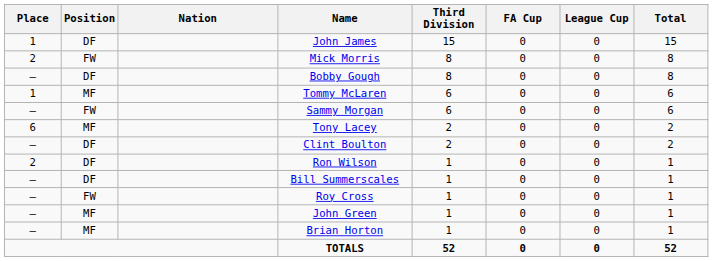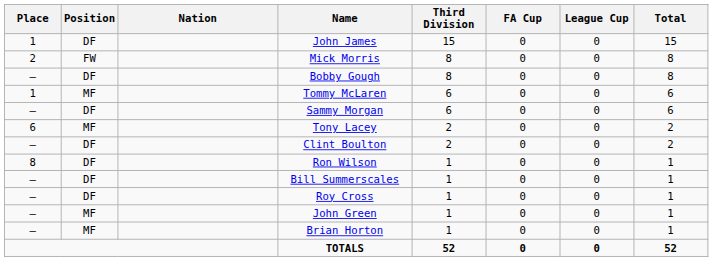 <table class="wikitable" style="font-size: 95%; text-align: center;">
 <tr>
 <th width=60>Place</th>
 <th width=60>Position</th>
 <th width=180>Nation</th>
 <th width=150>Name</th>
 <th width=80>Third Division</th>
 <th width=80>FA Cup</th>
 <th width=80>League Cup</th>
 <th width=80>Total</th>
 </tr>
 <tr>
 <td>1</td>
 <td>DF</td>
 <td></td>
 <td><a href='#'>John James</a></td>
 <td>15</td>
 <td>0</td>
 <td>0</td>
 <td>15</td>
 </tr>
 <tr>
 <td>2</td>
 <td>FW</td>
 <td></td>
 <td><a href='#'>Mick Morris</a></td>
 <td>8</td>
 <td>0</td>
 <td>0</td>
 <td>8</td>
 </tr>
 <tr>
 <td>–</td>
 <td>DF</td>
 <td></td>
 <td><a href='#'>Bobby Gough</a></td>
 <td>8</td>
 <td>0</td>
 <td>0</td>
 <td>8</td>
 </tr>
 <tr>
 <td>1</td>
 <td>MF</td>
 <td></td>
 <td><a href='#'>Tommy McLaren</a></td>
 <td>6</td>
 <td>0</td>
 <td>0</td>
 <td>6</td>
 </tr>
 <tr>
 <td>–</td>
-<td>FW</td>
+<td>DF</td>
 <td></td>
 <td><a href='#'>Sammy Morgan</a></td>
 <td>6</td>
 <td>0</td>
 <td>0</td>
 <td>6</td>
 </tr>
 <tr>
 <td>6</td>
 <td>MF</td>
 <td></td>
 <td><a href='#'>Tony Lacey</a></td>
 <td>2</td>
 <td>0</td>
 <td>0</td>
 <td>2</td>
 </tr>
 <tr>
 <td>–</td>
 <td>DF</td>
 <td></td>
 <td><a href='#'>Clint Boulton</a></td>
 <td>2</td>
 <td>0</td>
 <td>0</td>
 <td>2</td>
 </tr>
 <tr>
-<td>2</td>
+<td>8</td>
 <td>DF</td>
 <td></td>
 <td><a href='#'>Ron Wilson</a></td>
 <td>1</td>
 <td>0</td>
 <td>0</td>
 <td>1</td>
 </tr>
 <tr>
 <td>–</td>
 <td>DF</td>
 <td></td>
 <td><a href='#'>Bill Summerscales</a></td>
 <td>1</td>
 <td>0</td>
 <td>0</td>
 <td>1</td>
 </tr>
 <tr>
 <td>–</td>
-<td>FW</td>
+<td>DF</td>
 <td></td>
 <td><a href='#'>Roy Cross</a></td>
 <td>1</td>
 <td>0</td>
 <td>0</td>
 <td>1</td>
 </tr>
 <tr>
 <td>–</td>
 <td>MF</td>
 <td></td>
 <td><a href='#'>John Green</a></td>
 <td>1</td>
 <td>0</td>
 <td>0</td>
 <td>1</td>
 </tr>
 <tr>
 <td>–</td>
 <td>MF</td>
 <td></td>
 <td><a href='#'>Brian Horton</a></td>
 <td>1</td>
 <td>0</td>
 <td>0</td>
 <td>1</td>
 </tr>
 <tr>
 <td colspan="3"></td>
 <td><strong>TOTALS</strong></td>
 <td><strong>52</strong></td>
 <td><strong>0</strong></td>
 <td><strong>0</strong></td>
 <td><strong>52</strong></td>
 </tr>
 </table>
